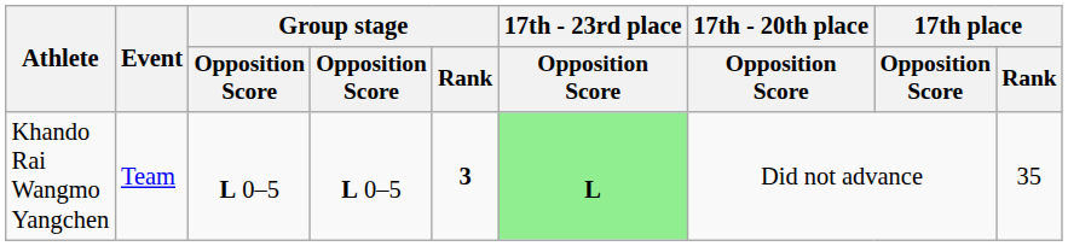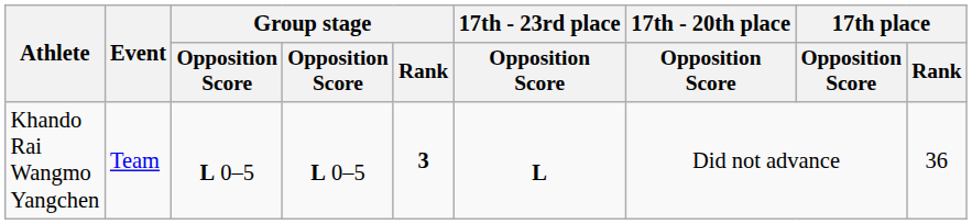 <table class="wikitable" style="font-size:90%">
 <tr>
 <th rowspan="2">Athlete</th>
 <th rowspan="2">Event</th>
 <th colspan="3">Group stage</th>
 <th>17th - 23rd place</th>
 <th>17th - 20th place</th>
 <th colspan=2>17th place</th>
 </tr>
 <tr style="font-size:95%">
 <th>Opposition<br>Score</th>
 <th>Opposition<br>Score</th>
 <th>Rank</th>
 <th>Opposition<br>Score</th>
 <th>Opposition<br>Score</th>
 <th>Opposition<br>Score</th>
 <th>Rank</th>
 </tr>
 <tr align=center>
 <td align=left>Khando<br>Rai<br>Wangmo<br>Yangchen</td>
 <td align=left rowspan=2><a href='#'>Team</a></td>
 <td><br><strong>L</strong> 0–5</td>
 <td><br><strong>L</strong> 0–5</td>
 <td><strong>3</strong></td>
-<td style="background: lightgreen;"><br><strong>L</strong> </td>
+<td><br><strong>L</strong> </td>
 <td colspan="2">Did not advance</td>
-<td>35</td>
+<td>36</td>
 </tr>
 </table>
